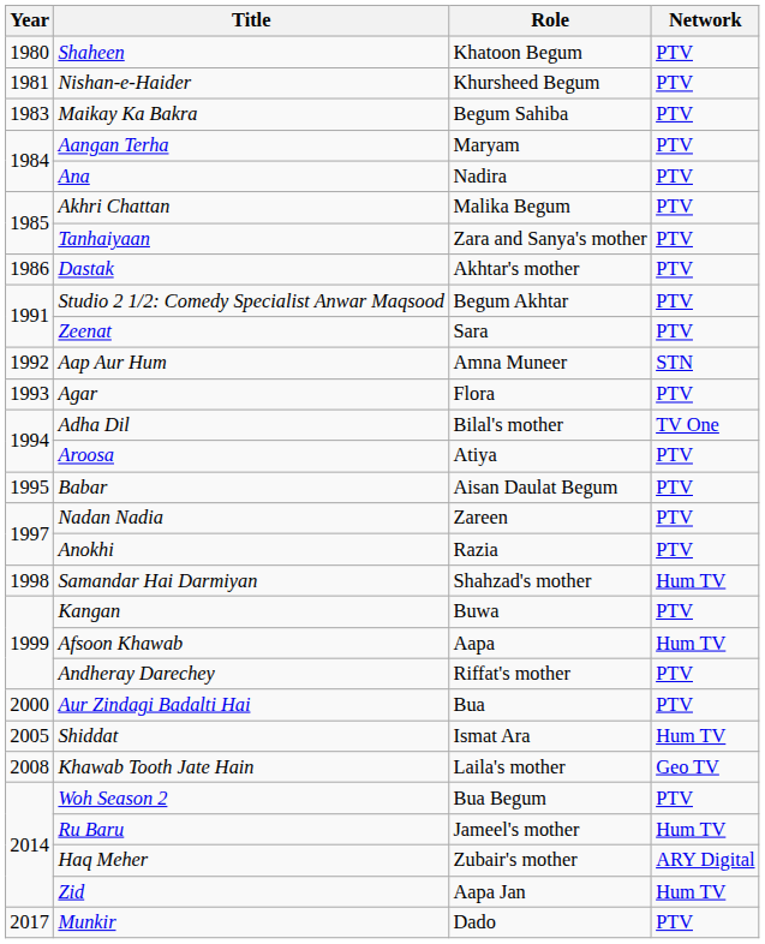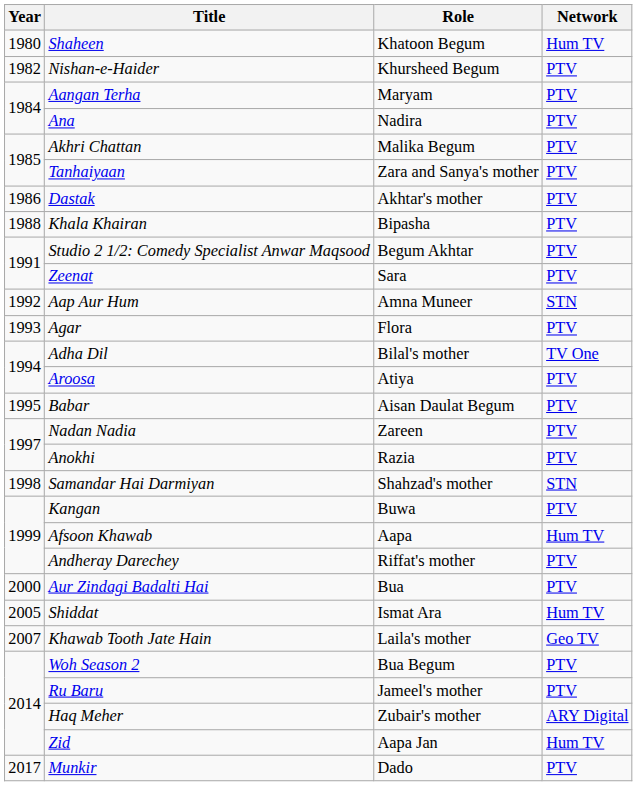 <table class="wikitable sortable plainrowheaders">
 <tr style="text-align:center;">
 <th scope="col">Year</th>
 <th scope="col">Title</th>
 <th scope="col">Role</th>
 <th scope="col">Network</th>
 </tr>
 <tr>
 <td>1980</td>
 <td><em><a href='#'>Shaheen</a></em></td>
 <td>Khatoon Begum</td>
-<td><a href='#'>PTV</a></td>
+<td><a href='#'>Hum TV</a></td>
 </tr>
 <tr>
-<td>1981</td>
+<td>1982</td>
 <td><em>Nishan-e-Haider</em></td>
 <td>Khursheed Begum</td>
-<td><a href='#'>PTV</a></td>
-</tr>
-<tr>
-<td>1983</td>
-<td><em>Maikay Ka Bakra</em></td>
-<td>Begum Sahiba</td>
 <td><a href='#'>PTV</a></td>
 </tr>
 <tr>
 <td rowspan="2">1984</td>
 <td><em><a href='#'>Aangan Terha</a></em></td>
 <td>Maryam</td>
 <td><a href='#'>PTV</a></td>
 </tr>
 <tr>
 <td><em><a href='#'>Ana</a></em></td>
 <td>Nadira</td>
 <td><a href='#'>PTV</a></td>
 </tr>
 <tr>
 <td rowspan="2">1985</td>
 <td><em>Akhri Chattan</em></td>
 <td>Malika Begum</td>
 <td><a href='#'>PTV</a></td>
 </tr>
 <tr>
 <td><em><a href='#'>Tanhaiyaan</a></em></td>
 <td>Zara and Sanya's mother</td>
 <td><a href='#'>PTV</a></td>
 </tr>
 <tr>
 <td>1986</td>
 <td><em><a href='#'>Dastak</a></em></td>
 <td>Akhtar's mother</td>
+<td><a href='#'>PTV</a></td>
+</tr>
+<tr>
+<td>1988</td>
+<td><em>Khala Khairan</em></td>
+<td>Bipasha</td>
 <td><a href='#'>PTV</a></td>
 </tr>
 <tr>
 <td rowspan="2">1991</td>
 <td><em>Studio 2 1/2: Comedy Specialist Anwar Maqsood</em></td>
 <td>Begum Akhtar</td>
 <td><a href='#'>PTV</a></td>
 </tr>
 <tr>
 <td><em><a href='#'>Zeenat</a></em></td>
 <td>Sara</td>
 <td><a href='#'>PTV</a></td>
 </tr>
 <tr>
 <td>1992</td>
 <td><em>Aap Aur Hum</em></td>
 <td>Amna Muneer</td>
 <td><a href='#'>STN</a></td>
 </tr>
 <tr>
 <td>1993</td>
 <td><em>Agar</em></td>
 <td>Flora</td>
 <td><a href='#'>PTV</a></td>
 </tr>
 <tr>
 <td rowspan="2">1994</td>
 <td><em>Adha Dil</em></td>
 <td>Bilal's mother</td>
 <td><a href='#'>TV One</a></td>
 </tr>
 <tr>
 <td><em><a href='#'>Aroosa</a></em></td>
 <td>Atiya</td>
 <td><a href='#'>PTV</a></td>
 </tr>
 <tr>
 <td>1995</td>
 <td><em>Babar</em></td>
 <td>Aisan Daulat Begum</td>
 <td><a href='#'>PTV</a></td>
 </tr>
 <tr>
 <td rowspan="2">1997</td>
 <td><em>Nadan Nadia</em></td>
 <td>Zareen</td>
 <td><a href='#'>PTV</a></td>
 </tr>
 <tr>
 <td><em>Anokhi</em></td>
 <td>Razia</td>
 <td><a href='#'>PTV</a></td>
 </tr>
 <tr>
 <td>1998</td>
 <td><em>Samandar Hai Darmiyan</em></td>
 <td>Shahzad's mother</td>
-<td><a href='#'>Hum TV</a></td>
+<td><a href='#'>STN</a></td>
 </tr>
 <tr>
 <td rowspan="3">1999</td>
 <td><em>Kangan</em></td>
 <td>Buwa</td>
 <td><a href='#'>PTV</a></td>
 </tr>
 <tr>
 <td><em>Afsoon Khawab</em></td>
 <td>Aapa</td>
 <td><a href='#'>Hum TV</a></td>
 </tr>
 <tr>
 <td><em>Andheray Darechey</em></td>
 <td>Riffat's mother</td>
 <td><a href='#'>PTV</a></td>
 </tr>
 <tr>
 <td>2000</td>
 <td><em><a href='#'>Aur Zindagi Badalti Hai</a></em></td>
 <td>Bua</td>
 <td><a href='#'>PTV</a></td>
 </tr>
 <tr>
 <td>2005</td>
 <td><em>Shiddat</em></td>
 <td>Ismat Ara</td>
 <td><a href='#'>Hum TV</a></td>
 </tr>
 <tr>
-<td>2008</td>
+<td>2007</td>
 <td><em>Khawab Tooth Jate Hain</em></td>
 <td>Laila's mother</td>
 <td><a href='#'>Geo TV</a></td>
 </tr>
 <tr>
 <td rowspan="4">2014</td>
 <td><em><a href='#'>Woh Season 2</a></em></td>
 <td>Bua Begum</td>
 <td><a href='#'>PTV</a></td>
 </tr>
 <tr>
 <td><em><a href='#'>Ru Baru</a></em></td>
 <td>Jameel's mother</td>
-<td><a href='#'>Hum TV</a></td>
+<td><a href='#'>PTV</a></td>
 </tr>
 <tr>
 <td><em>Haq Meher</em></td>
 <td>Zubair's mother</td>
 <td><a href='#'>ARY Digital</a></td>
 </tr>
 <tr>
 <td><em><a href='#'>Zid</a></em></td>
 <td>Aapa Jan</td>
 <td><a href='#'>Hum TV</a></td>
 </tr>
 <tr>
 <td>2017</td>
 <td><em><a href='#'>Munkir</a></em></td>
 <td>Dado</td>
 <td><a href='#'>PTV</a></td>
 </tr>
 </table>
